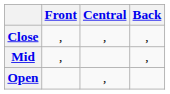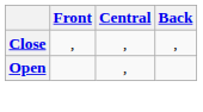 <table class="wikitable" style="text-align:center;">
 <tr>
 <th></th>
 <th><a href='#'>Front</a></th>
 <th><a href='#'>Central</a></th>
 <th><a href='#'>Back</a></th>
 </tr>
 <tr>
 <th><a href='#'>Close</a></th>
 <td>, </td>
 <td>, </td>
 <td>, </td>
 </tr>
 <tr>
-<th><a href='#'>Mid</a></th>
-<td>, </td>
-<td></td>
-<td>, </td>
-</tr>
-<tr>
 <th><a href='#'>Open</a></th>
 <td></td>
 <td>, </td>
 <td></td>
 </tr>
 </table>
